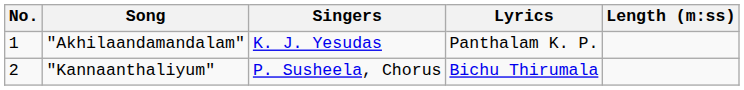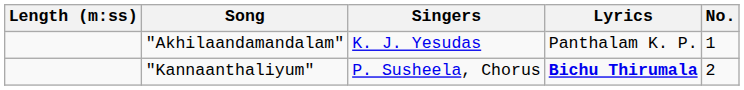 <table class="wikitable" style="font-size:95%;">
 <tr>
-<th>No.</th>
+<th>Length (m:ss)</th>
 <th>Song</th>
 <th>Singers</th>
 <th>Lyrics</th>
-<th>Length (m:ss)</th>
+<th>No.</th>
 </tr>
 <tr>
-<td>1</td>
+<td></td>
 <td>"Akhilaandamandalam"</td>
 <td><a href='#'>K. J. Yesudas</a></td>
 <td>Panthalam K. P.</td>
-<td></td>
+<td>1</td>
 </tr>
 <tr>
-<td>2</td>
+<td></td>
 <td>"Kannaanthaliyum"</td>
 <td><a href='#'>P. Susheela</a>, Chorus</td>
-<td><a href='#'>Bichu Thirumala</a></td>
-<td></td>
+<td><strong><a href='#'>Bichu Thirumala</a></strong></td>
+<td>2</td>
 </tr>
 </table>
